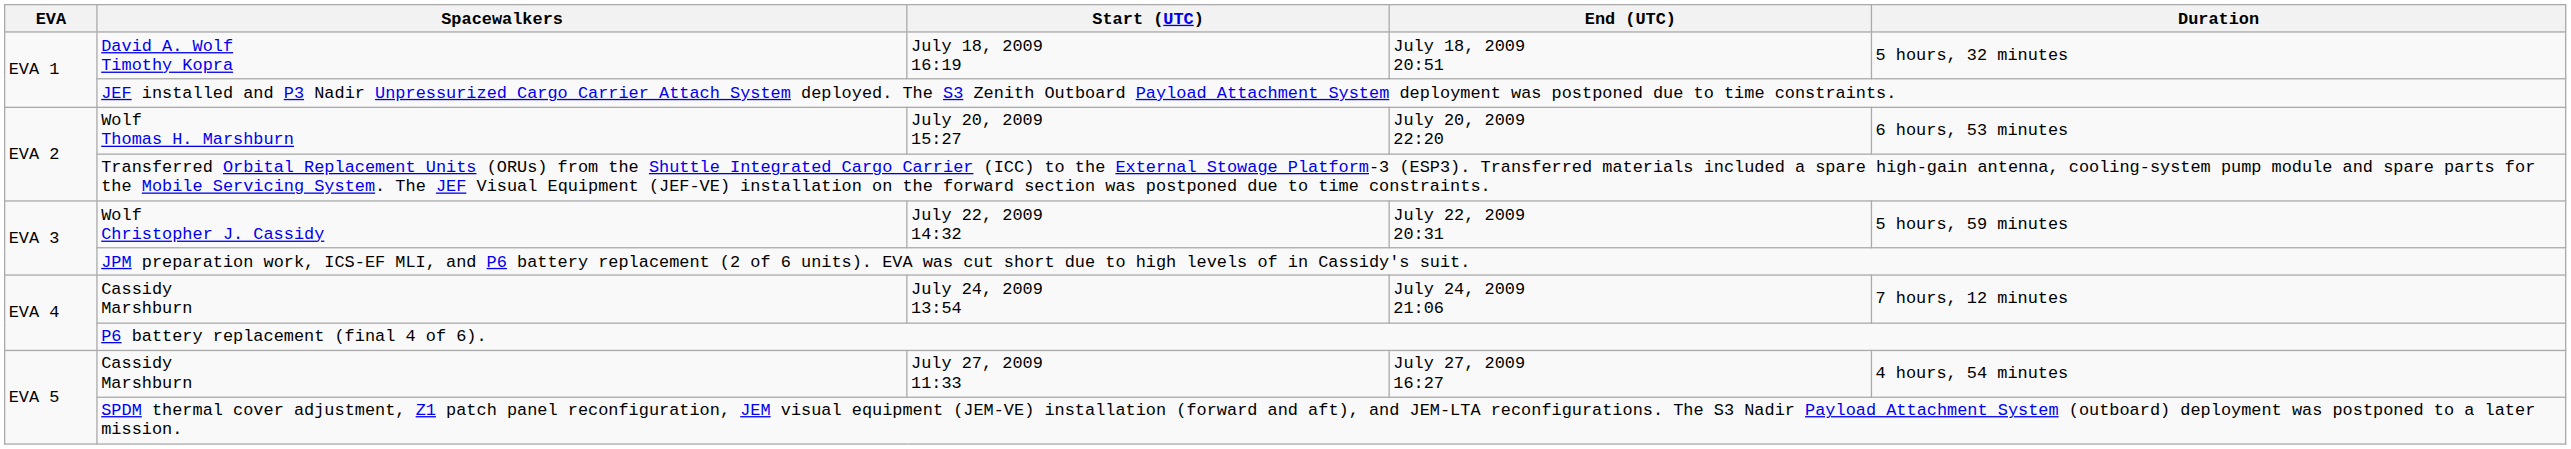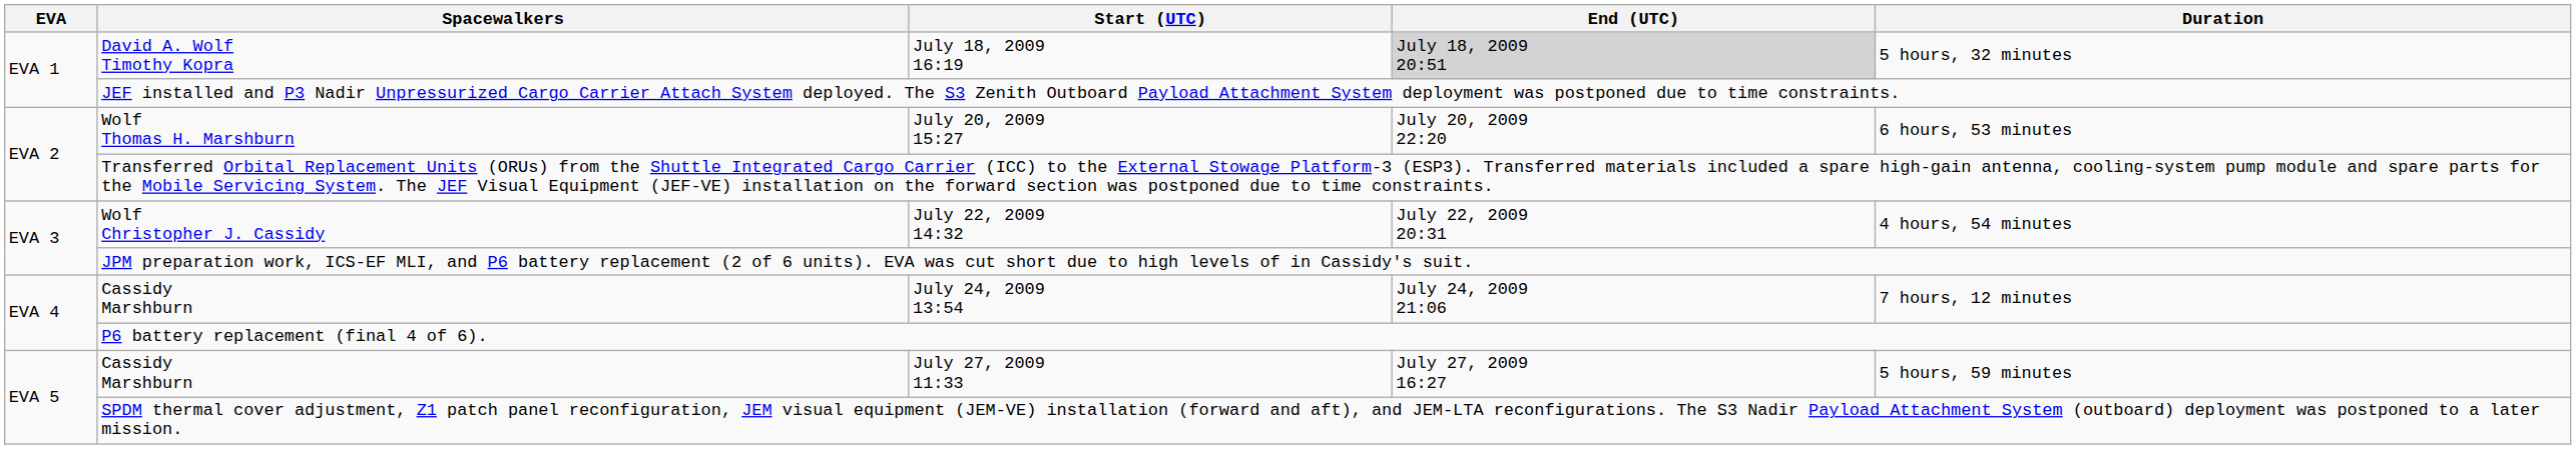 <table class="wikitable">
 <tr>
 <th style="width:5em;">EVA</th>
 <th>Spacewalkers</th>
 <th>Start (<a href='#'>UTC</a>)</th>
 <th>End (UTC)</th>
 <th>Duration</th>
 </tr>
 <tr>
 <td rowspan="2">EVA 1</td>
 <td><a href='#'>David A. Wolf</a> <br> <a href='#'>Timothy Kopra</a></td>
 <td>July 18, 2009 <br> 16:19</td>
-<td>July 18, 2009 <br> 20:51</td>
+<td style="background: lightgrey;">July 18, 2009 <br> 20:51</td>
 <td>5 hours, 32 minutes</td>
 </tr>
 <tr>
 <td colspan="4"><a href='#'>JEF</a> installed and <a href='#'>P3</a> Nadir <a href='#'>Unpressurized Cargo Carrier Attach System</a> deployed. The <a href='#'>S3</a> Zenith Outboard <a href='#'>Payload Attachment System</a> deployment was postponed due to time constraints.</td>
 </tr>
 <tr>
 <td rowspan="2">EVA 2</td>
 <td>Wolf <br> <a href='#'>Thomas H. Marshburn</a></td>
 <td>July 20, 2009 <br> 15:27</td>
 <td>July 20, 2009 <br> 22:20</td>
 <td>6 hours, 53 minutes</td>
 </tr>
 <tr>
 <td colspan="4">Transferred <a href='#'>Orbital Replacement Units</a> (ORUs) from the <a href='#'>Shuttle Integrated Cargo Carrier</a> (ICC) to the <a href='#'>External Stowage Platform</a>-3 (ESP3). Transferred materials included a spare high-gain antenna, cooling-system pump module and spare parts for the <a href='#'>Mobile Servicing System</a>. The <a href='#'>JEF</a> Visual Equipment (JEF-VE) installation on the forward section was postponed due to time constraints.</td>
 </tr>
 <tr>
 <td rowspan="2">EVA 3</td>
 <td>Wolf <br> <a href='#'>Christopher J. Cassidy</a></td>
 <td>July 22, 2009 <br> 14:32</td>
 <td>July 22, 2009 <br> 20:31</td>
-<td>5 hours, 59 minutes</td>
+<td>4 hours, 54 minutes</td>
 </tr>
 <tr>
 <td colspan="4"><a href='#'>JPM</a> preparation work, ICS-EF MLI, and <a href='#'>P6</a> battery replacement (2 of 6 units). EVA was cut short due to high levels of  in Cassidy's suit.</td>
 </tr>
 <tr>
 <td rowspan="2">EVA 4</td>
 <td>Cassidy <br> Marshburn</td>
 <td>July 24, 2009 <br> 13:54</td>
 <td>July 24, 2009 <br> 21:06</td>
 <td>7 hours, 12 minutes</td>
 </tr>
 <tr>
 <td colspan="4"><a href='#'>P6</a> battery replacement (final 4 of 6).</td>
 </tr>
 <tr>
 <td rowspan="2">EVA 5</td>
 <td>Cassidy <br> Marshburn</td>
 <td>July 27, 2009 <br> 11:33</td>
 <td>July 27, 2009 <br> 16:27</td>
-<td>4 hours, 54 minutes</td>
+<td>5 hours, 59 minutes</td>
 </tr>
 <tr>
 <td colspan="4"><a href='#'>SPDM</a> thermal cover adjustment, <a href='#'>Z1</a> patch panel reconfiguration, <a href='#'>JEM</a> visual equipment (JEM-VE) installation (forward and aft), and JEM-LTA reconfigurations. The S3 Nadir <a href='#'>Payload Attachment System</a> (outboard) deployment was postponed to a later mission.</td>
 </tr>
 </table>
